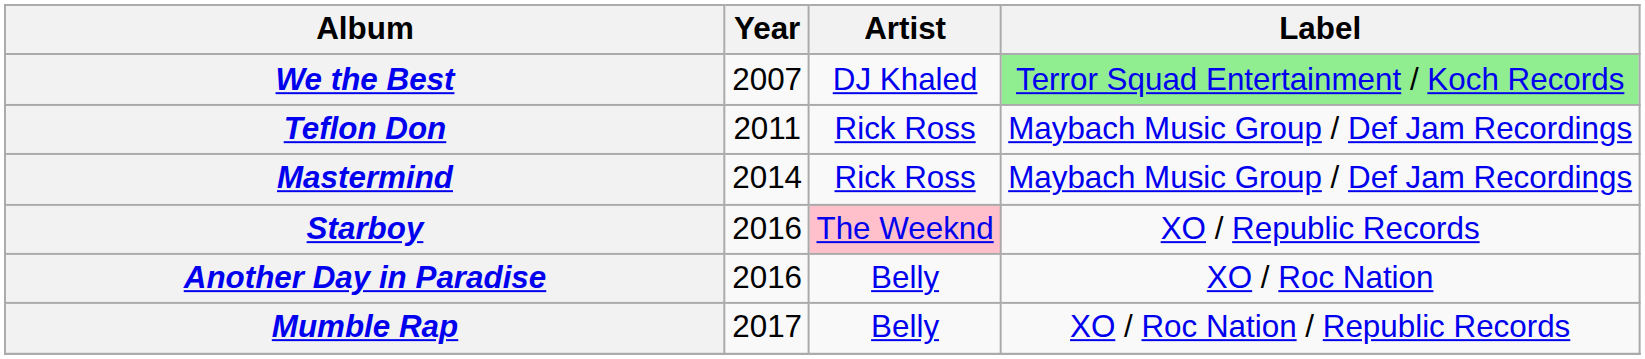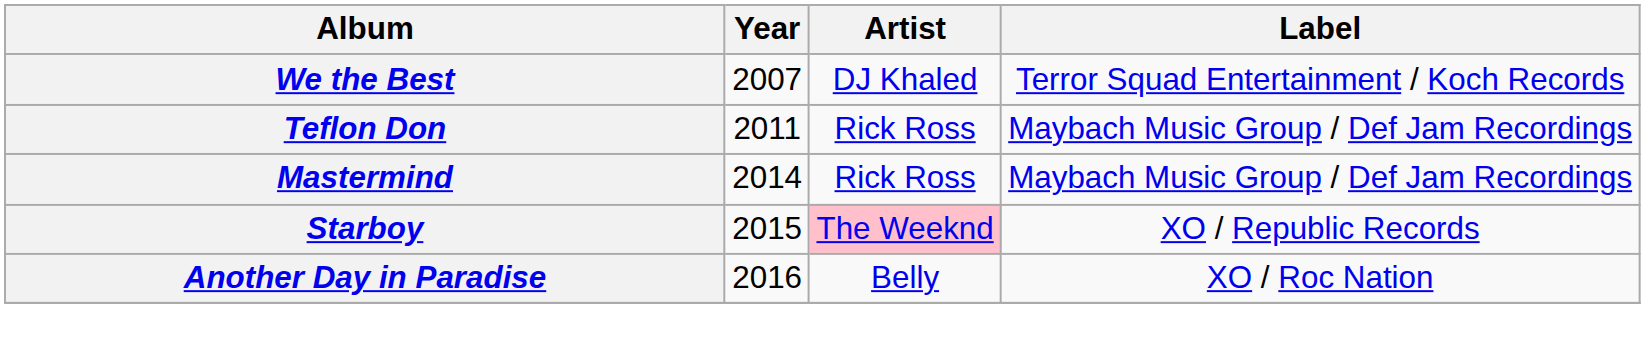 <table class="wikitable plainrowheaders" style="text-align:center;">
 <tr>
 <th scope="col" style="width:22.5em;">Album</th>
 <th scope="col">Year</th>
 <th scope="col">Artist</th>
 <th scope="col">Label</th>
 </tr>
 <tr>
 <th scope="row"><em><a href='#'>We the Best</a></em></th>
 <td>2007</td>
 <td><a href='#'>DJ Khaled</a></td>
-<td style="background: lightgreen;"><a href='#'>Terror Squad Entertainment</a> / <a href='#'>Koch Records</a></td>
+<td><a href='#'>Terror Squad Entertainment</a> / <a href='#'>Koch Records</a></td>
 </tr>
 <tr>
 <th scope="row"><em><a href='#'>Teflon Don</a></em></th>
 <td>2011</td>
 <td><a href='#'>Rick Ross</a></td>
 <td><a href='#'>Maybach Music Group</a> / <a href='#'>Def Jam Recordings</a></td>
 </tr>
 <tr>
 <th scope="row"><em><a href='#'>Mastermind</a></em></th>
 <td>2014</td>
 <td><a href='#'>Rick Ross</a></td>
 <td><a href='#'>Maybach Music Group</a> / <a href='#'>Def Jam Recordings</a></td>
 </tr>
 <tr>
 <th scope="row"><em><a href='#'>Starboy</a></em></th>
-<td>2016</td>
+<td>2015</td>
 <td style="background: pink;"><a href='#'>The Weeknd</a></td>
 <td><a href='#'>XO</a> / <a href='#'>Republic Records</a></td>
 </tr>
 <tr>
 <th scope="row"><em><a href='#'>Another Day in Paradise</a></em></th>
 <td>2016</td>
 <td><a href='#'>Belly</a></td>
 <td><a href='#'>XO</a> / <a href='#'>Roc Nation</a></td>
 </tr>
 <tr>
-<th scope="row"><em><a href='#'>Mumble Rap</a></em></th>
-<td>2017</td>
-<td><a href='#'>Belly</a></td>
-<td><a href='#'>XO</a> / <a href='#'>Roc Nation</a> / <a href='#'>Republic Records</a></td>
-</tr>
-<tr>
 </tr>
 </table>
